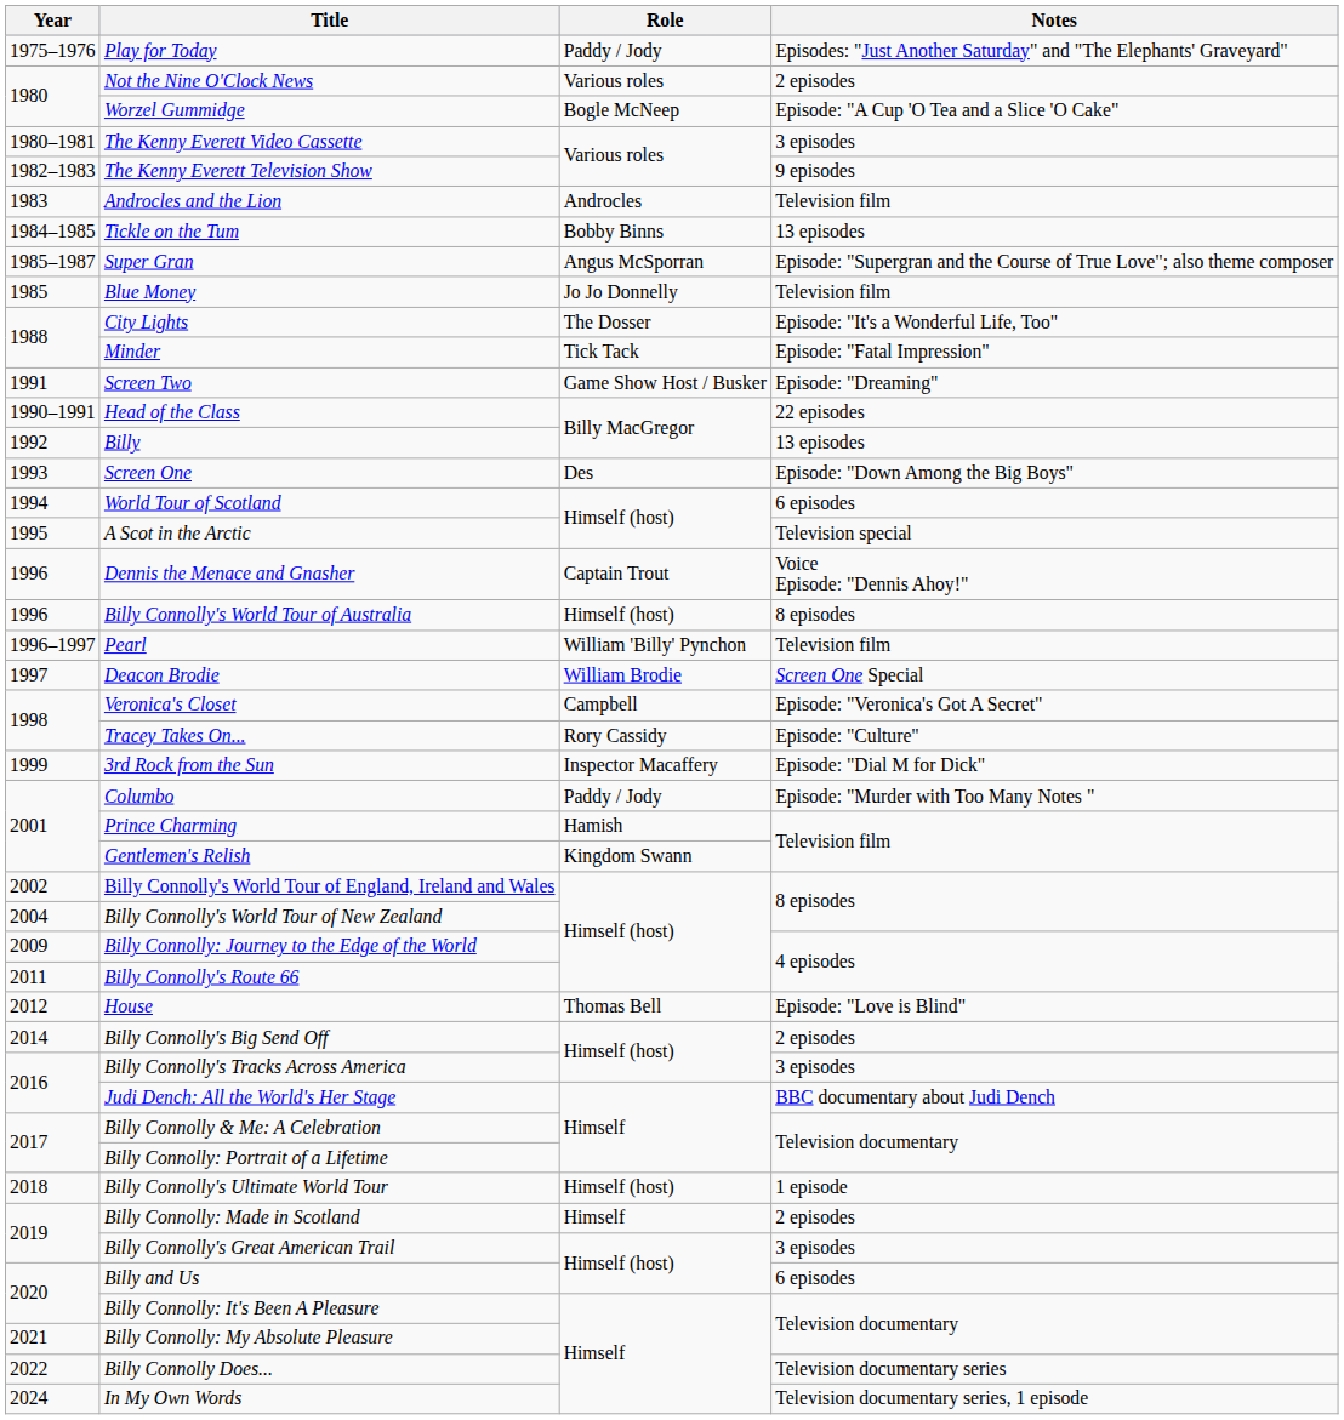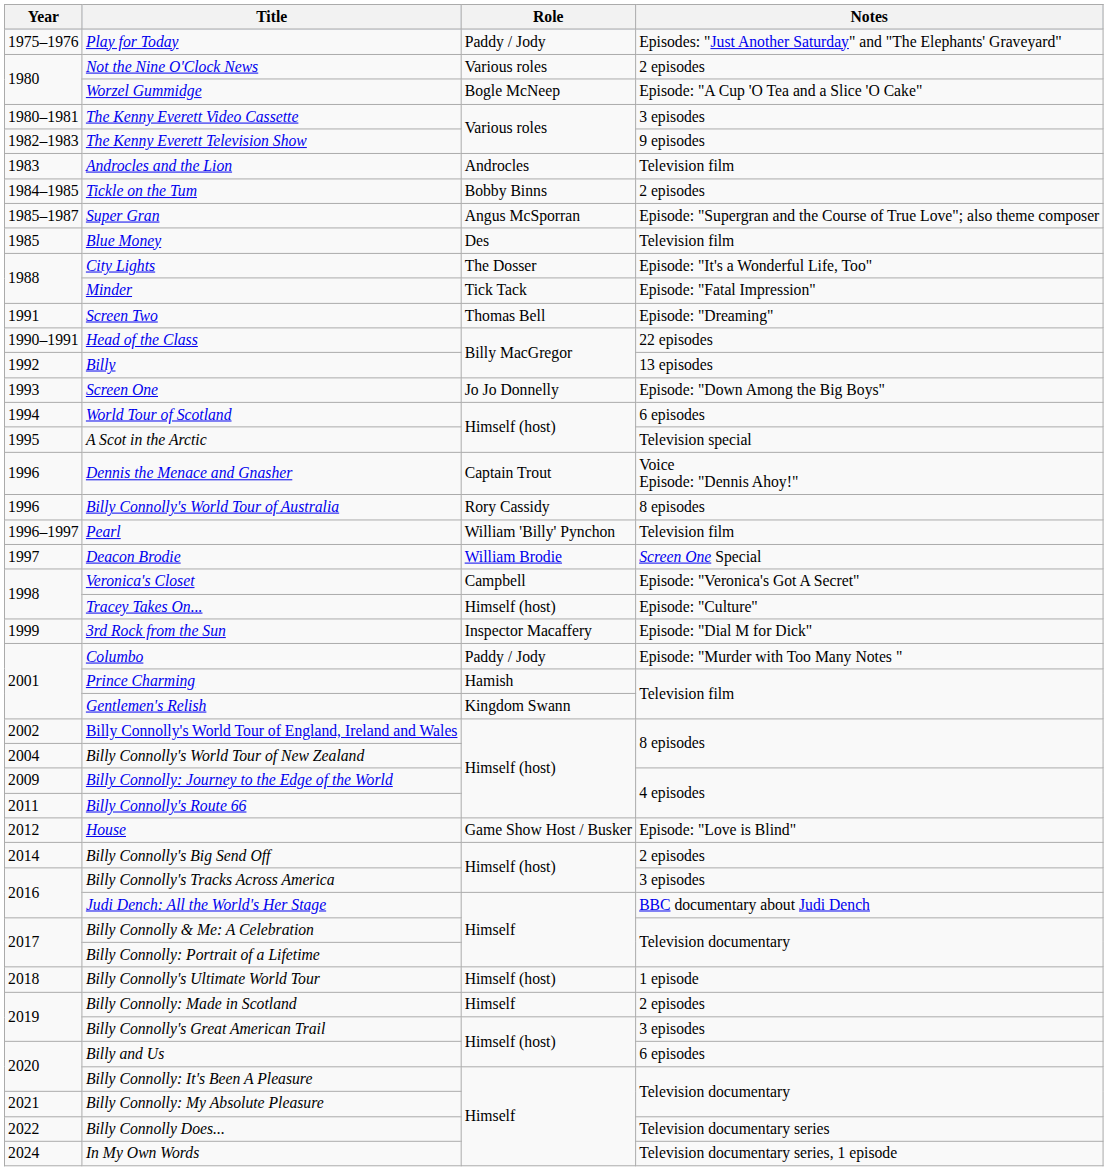 <table class="wikitable sortable" style="margin:1em 0;">
 <tr style="background:#b0c4de;">
 <th>Year</th>
 <th>Title</th>
 <th>Role</th>
 <th>Notes</th>
 </tr>
 <tr>
 <td>1975–1976</td>
 <td><em><a href='#'>Play for Today</a></em></td>
 <td>Paddy / Jody</td>
 <td>Episodes: "<a href='#'>Just Another Saturday</a>" and "The Elephants' Graveyard"</td>
 </tr>
 <tr>
 <td rowspan="2">1980</td>
 <td><em><a href='#'>Not the Nine O'Clock News</a></em></td>
 <td>Various roles</td>
 <td>2 episodes</td>
 </tr>
 <tr>
 <td><em><a href='#'>Worzel Gummidge</a></em></td>
 <td>Bogle McNeep</td>
 <td>Episode: "A Cup 'O Tea and a Slice 'O Cake"</td>
 </tr>
 <tr>
 <td>1980–1981</td>
 <td><em><a href='#'>The Kenny Everett Video Cassette</a></em></td>
 <td rowspan="2">Various roles</td>
 <td>3 episodes</td>
 </tr>
 <tr>
 <td>1982–1983</td>
 <td><em><a href='#'>The Kenny Everett Television Show</a></em></td>
 <td>9 episodes</td>
 </tr>
 <tr>
 <td>1983</td>
 <td><em><a href='#'>Androcles and the Lion</a></em></td>
 <td>Androcles</td>
 <td>Television film</td>
 </tr>
 <tr>
 <td>1984–1985</td>
 <td><em><a href='#'>Tickle on the Tum</a></em></td>
 <td>Bobby Binns</td>
-<td>13 episodes</td>
+<td>2 episodes</td>
 </tr>
 <tr>
 <td>1985–1987</td>
 <td><em><a href='#'>Super Gran</a></em></td>
 <td>Angus McSporran</td>
 <td>Episode: "Supergran and the Course of True Love"; also theme composer</td>
 </tr>
 <tr>
 <td>1985</td>
 <td><em><a href='#'>Blue Money</a></em></td>
-<td>Jo Jo Donnelly</td>
+<td>Des</td>
 <td>Television film</td>
 </tr>
 <tr>
 <td rowspan="2">1988</td>
 <td><em><a href='#'>City Lights</a></em></td>
 <td>The Dosser</td>
 <td>Episode: "It's a Wonderful Life, Too"</td>
 </tr>
 <tr>
 <td><em><a href='#'>Minder</a></em></td>
 <td>Tick Tack</td>
 <td>Episode: "Fatal Impression"</td>
 </tr>
 <tr>
 <td>1991</td>
 <td><em><a href='#'>Screen Two</a></em></td>
-<td>Game Show Host / Busker</td>
+<td>Thomas Bell</td>
 <td>Episode: "Dreaming"</td>
 </tr>
 <tr>
 <td>1990–1991</td>
 <td><em><a href='#'>Head of the Class</a></em></td>
 <td rowspan="2">Billy MacGregor</td>
 <td>22 episodes</td>
 </tr>
 <tr>
 <td>1992</td>
 <td><em><a href='#'>Billy</a></em></td>
 <td>13 episodes</td>
 </tr>
 <tr>
 <td>1993</td>
 <td><em><a href='#'>Screen One</a></em></td>
-<td>Des</td>
+<td>Jo Jo Donnelly</td>
 <td>Episode: "Down Among the Big Boys"</td>
 </tr>
 <tr>
 <td>1994</td>
 <td><em><a href='#'>World Tour of Scotland</a></em></td>
 <td rowspan="2">Himself (host)</td>
 <td>6 episodes</td>
 </tr>
 <tr>
 <td>1995</td>
 <td><em>A Scot in the Arctic</em></td>
 <td>Television special</td>
 </tr>
 <tr>
 <td>1996</td>
 <td><em><a href='#'>Dennis the Menace and Gnasher</a></em></td>
 <td>Captain Trout</td>
 <td>Voice<br>Episode: "Dennis Ahoy!"</td>
 </tr>
 <tr>
 <td>1996</td>
 <td><em><a href='#'>Billy Connolly's World Tour of Australia</a></em></td>
-<td>Himself (host)</td>
+<td>Rory Cassidy</td>
 <td>8 episodes</td>
 </tr>
 <tr>
 <td>1996–1997</td>
 <td><em><a href='#'>Pearl</a></em></td>
 <td>William 'Billy' Pynchon</td>
 <td>Television film</td>
 </tr>
 <tr>
 <td>1997</td>
 <td><em><a href='#'>Deacon Brodie</a></em></td>
 <td><a href='#'>William Brodie</a></td>
 <td><em><a href='#'>Screen One</a></em> Special</td>
 </tr>
 <tr>
 <td rowspan="2">1998</td>
 <td><em><a href='#'>Veronica's Closet</a></em></td>
 <td>Campbell</td>
 <td>Episode: "Veronica's Got A Secret"</td>
 </tr>
 <tr>
 <td><em><a href='#'>Tracey Takes On...</a></em></td>
-<td>Rory Cassidy</td>
+<td>Himself (host)</td>
 <td>Episode: "Culture"</td>
 </tr>
 <tr>
 <td>1999</td>
 <td><em><a href='#'>3rd Rock from the Sun</a></em></td>
 <td>Inspector Macaffery</td>
 <td>Episode: "Dial M for Dick"</td>
 </tr>
 <tr>
 <td rowspan="3">2001</td>
 <td><em><a href='#'>Columbo</a></em></td>
 <td>Paddy / Jody</td>
 <td>Episode: "Murder with Too Many Notes "</td>
 </tr>
 <tr>
 <td><em><a href='#'>Prince Charming</a></em></td>
 <td>Hamish</td>
 <td rowspan="2">Television film</td>
 </tr>
 <tr>
 <td><em><a href='#'>Gentlemen's Relish</a></em></td>
 <td>Kingdom Swann</td>
 </tr>
 <tr>
 <td>2002</td>
 <td><a href='#'>Billy Connolly's World Tour of England, Ireland and Wales</a></td>
 <td rowspan="4">Himself (host)</td>
 <td rowspan="2">8 episodes</td>
 </tr>
 <tr>
 <td>2004</td>
 <td><em>Billy Connolly's World Tour of New Zealand</em></td>
 </tr>
 <tr>
 <td>2009</td>
 <td><em><a href='#'>Billy Connolly: Journey to the Edge of the World</a></em></td>
 <td rowspan="2">4 episodes</td>
 </tr>
 <tr>
 <td>2011</td>
 <td><em><a href='#'>Billy Connolly's Route 66</a></em></td>
 </tr>
 <tr>
 <td>2012</td>
 <td><em><a href='#'>House</a></em></td>
-<td>Thomas Bell</td>
+<td>Game Show Host / Busker</td>
 <td>Episode: "Love is Blind"</td>
 </tr>
 <tr>
 <td>2014</td>
 <td><em>Billy Connolly's Big Send Off</em></td>
 <td rowspan="2">Himself (host)</td>
 <td>2 episodes</td>
 </tr>
 <tr>
 <td rowspan="2">2016</td>
 <td><em>Billy Connolly's Tracks Across America</em></td>
 <td>3 episodes</td>
 </tr>
 <tr>
 <td><em><a href='#'>Judi Dench: All the World's Her Stage</a></em></td>
 <td rowspan="3">Himself</td>
 <td><a href='#'>BBC</a> documentary about <a href='#'>Judi Dench</a></td>
 </tr>
 <tr>
 <td rowspan="2">2017</td>
 <td><em>Billy Connolly & Me: A Celebration</em></td>
 <td rowspan="2">Television documentary</td>
 </tr>
 <tr>
 <td><em>Billy Connolly: Portrait of a Lifetime</em></td>
 </tr>
 <tr>
 <td>2018</td>
 <td><em>Billy Connolly's Ultimate World Tour</em></td>
 <td>Himself (host)</td>
 <td>1 episode</td>
 </tr>
 <tr>
 <td rowspan="2">2019</td>
 <td><em>Billy Connolly: Made in Scotland</em></td>
 <td>Himself</td>
 <td>2 episodes</td>
 </tr>
 <tr>
 <td><em>Billy Connolly's Great American Trail</em></td>
 <td rowspan="2">Himself (host)</td>
 <td>3 episodes</td>
 </tr>
 <tr>
 <td rowspan="2">2020</td>
 <td><em>Billy and Us</em></td>
 <td>6 episodes</td>
 </tr>
 <tr>
 <td><em>Billy Connolly: It's Been A Pleasure</em></td>
 <td rowspan="4">Himself</td>
 <td rowspan="2">Television documentary</td>
 </tr>
 <tr>
 <td>2021</td>
 <td><em>Billy Connolly: My Absolute Pleasure</em></td>
 </tr>
 <tr>
 <td>2022</td>
 <td><em>Billy Connolly Does...</em></td>
 <td>Television documentary series</td>
 </tr>
 <tr>
 <td>2024</td>
 <td><em>In My Own Words </em></td>
 <td>Television documentary series, 1 episode</td>
 </tr>
 </table>
